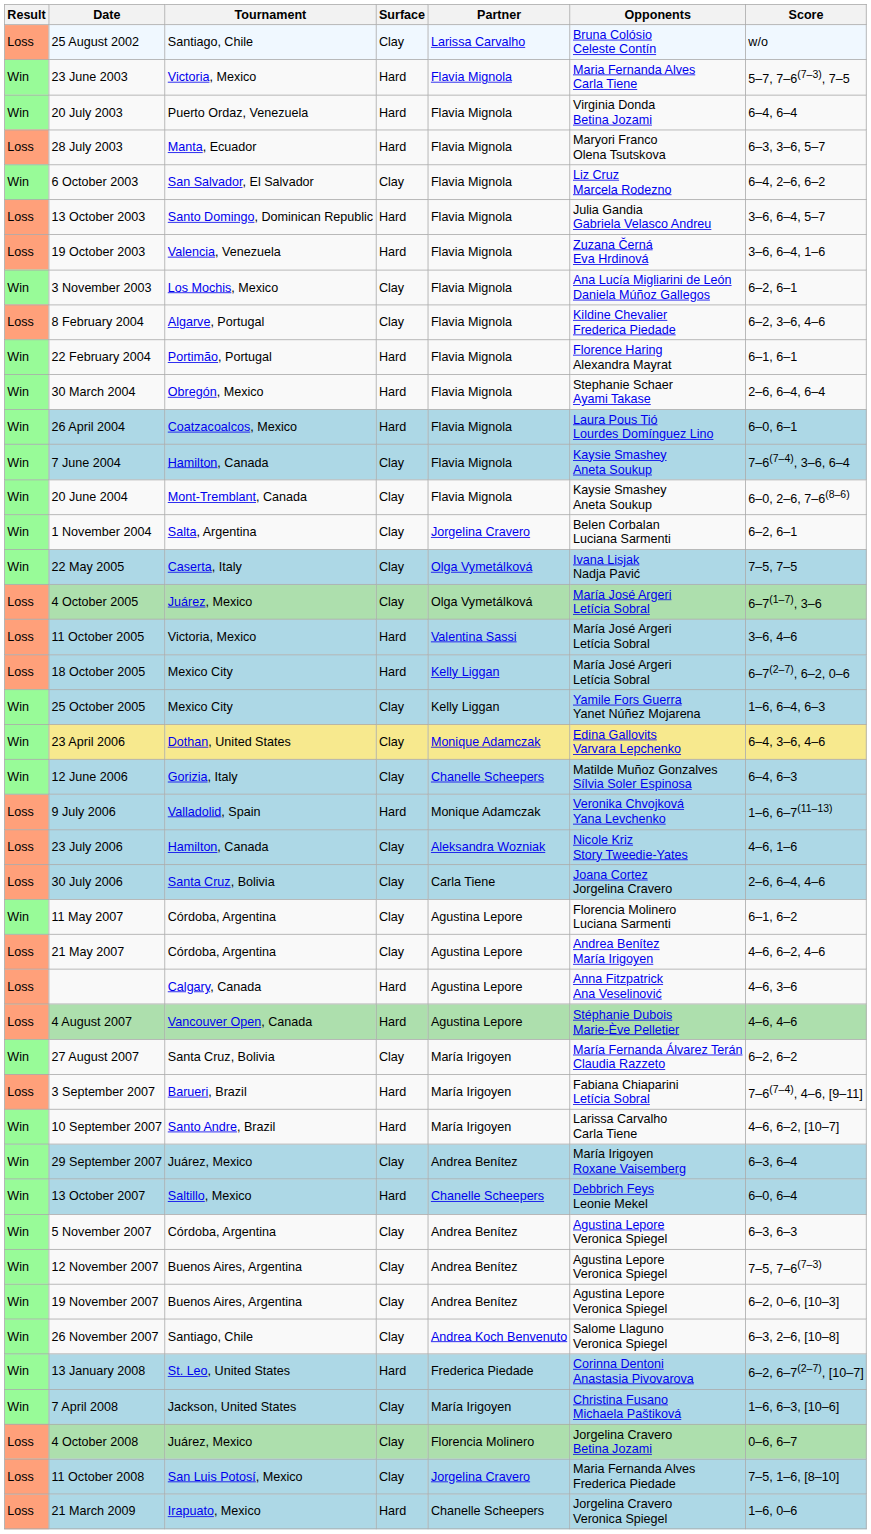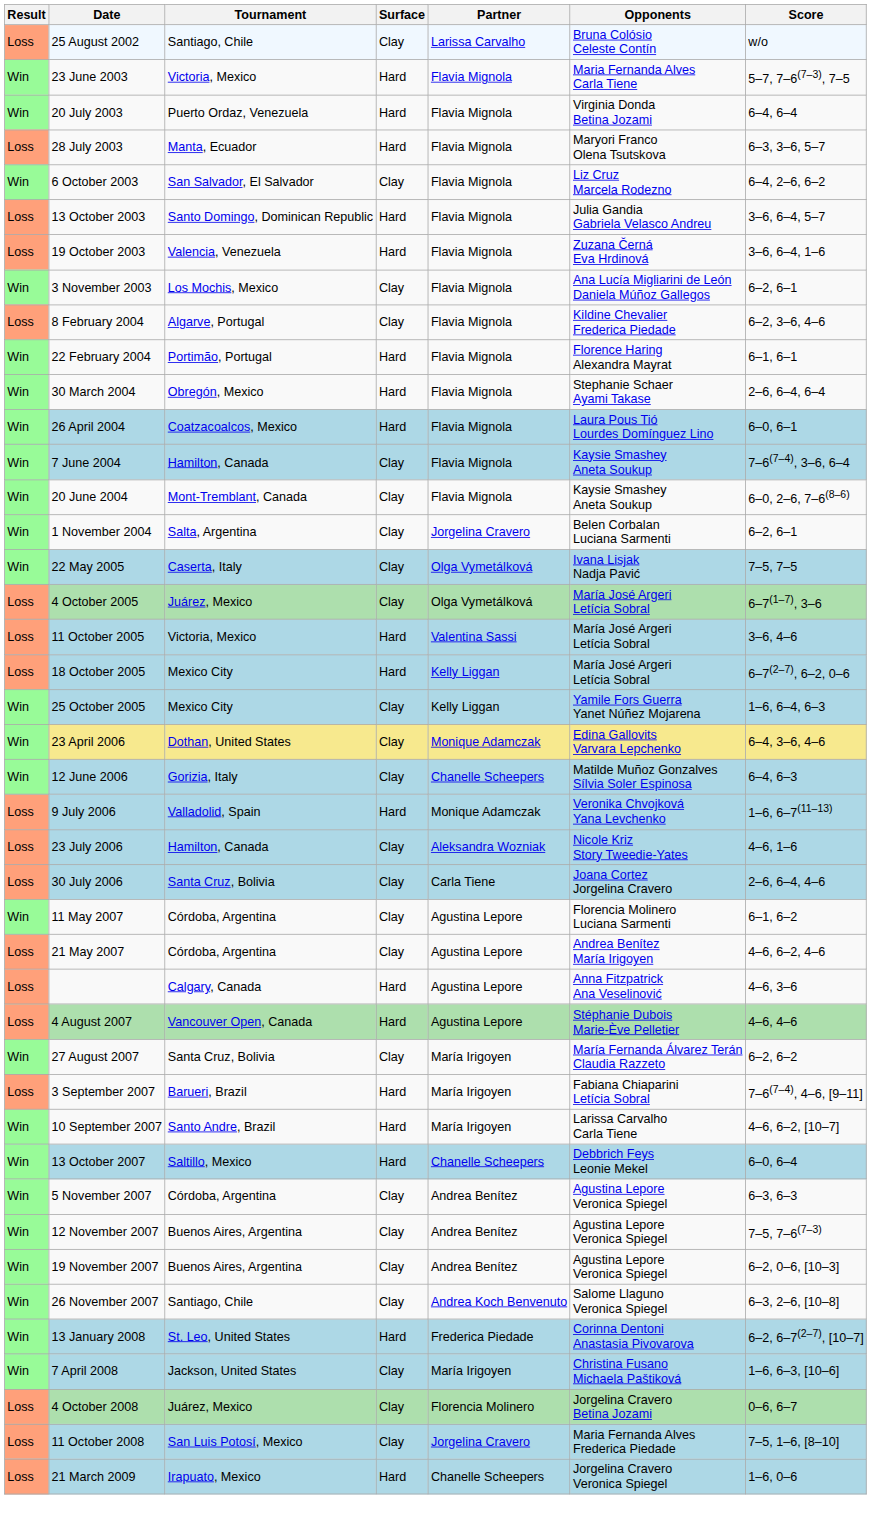 <table class="sortable wikitable" style=font-size:97%>
 <tr>
 <th>Result</th>
 <th>Date</th>
 <th>Tournament</th>
 <th>Surface</th>
 <th>Partner</th>
 <th>Opponents</th>
 <th>Score</th>
 </tr>
 <tr style="background:#f0f8ff;">
 <td style="background:#ffa07a;">Loss</td>
 <td>25 August 2002</td>
 <td>Santiago, Chile</td>
 <td>Clay</td>
 <td> <a href='#'>Larissa Carvalho</a></td>
 <td> <a href='#'>Bruna Colósio</a> <br>  <a href='#'>Celeste Contín</a></td>
 <td>w/o</td>
 </tr>
 <tr>
 <td style="background:#98fb98;">Win</td>
 <td>23 June 2003</td>
 <td><a href='#'>Victoria</a>, Mexico</td>
 <td>Hard</td>
 <td> <a href='#'>Flavia Mignola</a></td>
 <td> <a href='#'>Maria Fernanda Alves</a> <br>  <a href='#'>Carla Tiene</a></td>
 <td>5–7, 7–6<sup>(7–3)</sup>, 7–5</td>
 </tr>
 <tr>
 <td style="background:#98fb98;">Win</td>
 <td>20 July 2003</td>
 <td>Puerto Ordaz, Venezuela</td>
 <td>Hard</td>
 <td> Flavia Mignola</td>
 <td> Virginia Donda <br>  <a href='#'>Betina Jozami</a></td>
 <td>6–4, 6–4</td>
 </tr>
 <tr>
 <td style="background:#ffa07a;">Loss</td>
 <td>28 July 2003</td>
 <td><a href='#'>Manta</a>, Ecuador</td>
 <td>Hard</td>
 <td> Flavia Mignola</td>
 <td> Maryori Franco <br>  Olena Tsutskova</td>
 <td>6–3, 3–6, 5–7</td>
 </tr>
 <tr>
 <td style="background:#98fb98;">Win</td>
 <td>6 October 2003</td>
 <td><a href='#'>San Salvador</a>, El Salvador</td>
 <td>Clay</td>
 <td> Flavia Mignola</td>
 <td> <a href='#'>Liz Cruz</a> <br>  <a href='#'>Marcela Rodezno</a></td>
 <td>6–4, 2–6, 6–2</td>
 </tr>
 <tr>
 <td style="background:#ffa07a;">Loss</td>
 <td>13 October 2003</td>
 <td><a href='#'>Santo Domingo</a>, Dominican Republic</td>
 <td>Hard</td>
 <td> Flavia Mignola</td>
 <td> Julia Gandia <br>  <a href='#'>Gabriela Velasco Andreu</a></td>
 <td>3–6, 6–4, 5–7</td>
 </tr>
 <tr>
 <td style="background:#ffa07a;">Loss</td>
 <td>19 October 2003</td>
 <td><a href='#'>Valencia</a>, Venezuela</td>
 <td>Hard</td>
 <td> Flavia Mignola</td>
 <td> <a href='#'>Zuzana Černá</a> <br>  <a href='#'>Eva Hrdinová</a></td>
 <td>3–6, 6–4, 1–6</td>
 </tr>
 <tr>
 <td style="background:#98fb98;">Win</td>
 <td>3 November 2003</td>
 <td><a href='#'>Los Mochis</a>, Mexico</td>
 <td>Clay</td>
 <td> Flavia Mignola</td>
 <td> <a href='#'>Ana Lucía Migliarini de León</a> <br>  <a href='#'>Daniela Múñoz Gallegos</a></td>
 <td>6–2, 6–1</td>
 </tr>
 <tr>
 <td style="background:#ffa07a;">Loss</td>
 <td>8 February 2004</td>
 <td><a href='#'>Algarve</a>, Portugal</td>
 <td>Clay</td>
 <td> Flavia Mignola</td>
 <td> <a href='#'>Kildine Chevalier</a> <br>  <a href='#'>Frederica Piedade</a></td>
 <td>6–2, 3–6, 4–6</td>
 </tr>
 <tr>
 <td style="background:#98fb98;">Win</td>
 <td>22 February 2004</td>
 <td><a href='#'>Portimão</a>, Portugal</td>
 <td>Hard</td>
 <td> Flavia Mignola</td>
 <td> <a href='#'>Florence Haring</a> <br>  Alexandra Mayrat</td>
 <td>6–1, 6–1</td>
 </tr>
 <tr>
 <td style="background:#98fb98;">Win</td>
 <td>30 March 2004</td>
 <td><a href='#'>Obregón</a>, Mexico</td>
 <td>Hard</td>
 <td> Flavia Mignola</td>
 <td> Stephanie Schaer <br>  <a href='#'>Ayami Takase</a></td>
 <td>2–6, 6–4, 6–4</td>
 </tr>
 <tr style="background:lightblue;">
 <td style="background:#98fb98;">Win</td>
 <td>26 April 2004</td>
 <td><a href='#'>Coatzacoalcos</a>, Mexico</td>
 <td>Hard</td>
 <td> Flavia Mignola</td>
 <td> <a href='#'>Laura Pous Tió</a> <br>  <a href='#'>Lourdes Domínguez Lino</a></td>
 <td>6–0, 6–1</td>
 </tr>
 <tr style="background:lightblue;">
 <td style="background:#98fb98;">Win</td>
 <td>7 June 2004</td>
 <td><a href='#'>Hamilton</a>, Canada</td>
 <td>Clay</td>
 <td> Flavia Mignola</td>
 <td> <a href='#'>Kaysie Smashey</a> <br>  <a href='#'>Aneta Soukup</a></td>
 <td>7–6<sup>(7–4)</sup>, 3–6, 6–4</td>
 </tr>
 <tr>
 <td style="background:#98fb98;">Win</td>
 <td>20 June 2004</td>
 <td><a href='#'>Mont-Tremblant</a>, Canada</td>
 <td>Clay</td>
 <td> Flavia Mignola</td>
 <td> Kaysie Smashey <br>  Aneta Soukup</td>
 <td>6–0, 2–6, 7–6<sup>(8–6)</sup></td>
 </tr>
 <tr>
 <td style="background:#98fb98;">Win</td>
 <td>1 November 2004</td>
 <td><a href='#'>Salta</a>, Argentina</td>
 <td>Clay</td>
 <td> <a href='#'>Jorgelina Cravero</a></td>
 <td> Belen Corbalan <br>  Luciana Sarmenti</td>
 <td>6–2, 6–1</td>
 </tr>
 <tr style="background:lightblue;">
 <td style="background:#98fb98;">Win</td>
 <td>22 May 2005</td>
 <td><a href='#'>Caserta</a>, Italy</td>
 <td>Clay</td>
 <td> <a href='#'>Olga Vymetálková</a></td>
 <td> <a href='#'>Ivana Lisjak</a> <br>  Nadja Pavić</td>
 <td>7–5, 7–5</td>
 </tr>
 <tr style="background:#addfad;">
 <td style="background:#ffa07a;">Loss</td>
 <td>4 October 2005</td>
 <td><a href='#'>Juárez</a>, Mexico</td>
 <td>Clay</td>
 <td> Olga Vymetálková</td>
 <td> <a href='#'>María José Argeri</a> <br>  <a href='#'>Letícia Sobral</a></td>
 <td>6–7<sup>(1–7)</sup>, 3–6</td>
 </tr>
 <tr style="background:lightblue;">
 <td style="background:#ffa07a;">Loss</td>
 <td>11 October 2005</td>
 <td>Victoria, Mexico</td>
 <td>Hard</td>
 <td> <a href='#'>Valentina Sassi</a></td>
 <td> María José Argeri <br>  Letícia Sobral</td>
 <td>3–6, 4–6</td>
 </tr>
 <tr style="background:lightblue;">
 <td style="background:#ffa07a;">Loss</td>
 <td>18 October 2005</td>
 <td>Mexico City</td>
 <td>Hard</td>
 <td> <a href='#'>Kelly Liggan</a></td>
 <td> María José Argeri <br>  Letícia Sobral</td>
 <td>6–7<sup>(2–7)</sup>, 6–2, 0–6</td>
 </tr>
 <tr style="background:lightblue;">
 <td style="background:#98fb98;">Win</td>
 <td>25 October 2005</td>
 <td>Mexico City</td>
 <td>Clay</td>
 <td> Kelly Liggan</td>
 <td> <a href='#'>Yamile Fors Guerra</a> <br>  Yanet Núñez Mojarena</td>
 <td>1–6, 6–4, 6–3</td>
 </tr>
 <tr style="background:#f7e98e;">
 <td style="background:#98fb98;">Win</td>
 <td>23 April 2006</td>
 <td><a href='#'>Dothan</a>, United States</td>
 <td>Clay</td>
 <td> <a href='#'>Monique Adamczak</a></td>
 <td> <a href='#'>Edina Gallovits</a> <br>  <a href='#'>Varvara Lepchenko</a></td>
 <td>6–4, 3–6, 4–6</td>
 </tr>
 <tr style="background:lightblue;">
 <td style="background:#98fb98;">Win</td>
 <td>12 June 2006</td>
 <td><a href='#'>Gorizia</a>, Italy</td>
 <td>Clay</td>
 <td> <a href='#'>Chanelle Scheepers</a></td>
 <td> Matilde Muñoz Gonzalves <br>  <a href='#'>Sílvia Soler Espinosa</a></td>
 <td>6–4, 6–3</td>
 </tr>
 <tr style="background:lightblue;">
 <td style="background:#ffa07a;">Loss</td>
 <td>9 July 2006</td>
 <td><a href='#'>Valladolid</a>, Spain</td>
 <td>Hard</td>
 <td> Monique Adamczak</td>
 <td> <a href='#'>Veronika Chvojková</a> <br>  <a href='#'>Yana Levchenko</a></td>
 <td>1–6, 6–7<sup>(11–13)</sup></td>
 </tr>
 <tr style="background:lightblue;">
 <td style="background:#ffa07a;">Loss</td>
 <td>23 July 2006</td>
 <td><a href='#'>Hamilton</a>, Canada</td>
 <td>Clay</td>
 <td> <a href='#'>Aleksandra Wozniak</a></td>
 <td> <a href='#'>Nicole Kriz</a> <br>  <a href='#'>Story Tweedie-Yates</a></td>
 <td>4–6, 1–6</td>
 </tr>
 <tr style="background:lightblue;">
 <td style="background:#ffa07a;">Loss</td>
 <td>30 July 2006</td>
 <td><a href='#'>Santa Cruz</a>, Bolivia</td>
 <td>Clay</td>
 <td> Carla Tiene</td>
 <td> <a href='#'>Joana Cortez</a> <br>  Jorgelina Cravero</td>
 <td>2–6, 6–4, 4–6</td>
 </tr>
 <tr>
 <td style="background:#98fb98;">Win</td>
 <td>11 May 2007</td>
 <td>Córdoba, Argentina</td>
 <td>Clay</td>
 <td> Agustina Lepore</td>
 <td> Florencia Molinero <br>  Luciana Sarmenti</td>
 <td>6–1, 6–2</td>
 </tr>
 <tr>
 <td style="background:#ffa07a;">Loss</td>
 <td>21 May 2007</td>
 <td>Córdoba, Argentina</td>
 <td>Clay</td>
 <td> Agustina Lepore</td>
 <td> <a href='#'>Andrea Benítez</a> <br>  <a href='#'>María Irigoyen</a></td>
 <td>4–6, 6–2, 4–6</td>
 </tr>
 <tr>
 <td style="background:#ffa07a;">Loss</td>
 <td></td>
 <td><a href='#'>Calgary</a>, Canada</td>
 <td>Hard</td>
 <td> Agustina Lepore</td>
 <td> <a href='#'>Anna Fitzpatrick</a> <br>  <a href='#'>Ana Veselinović</a></td>
 <td>4–6, 3–6</td>
 </tr>
 <tr style="background:#addfad;">
 <td style="background:#ffa07a;">Loss</td>
 <td>4 August 2007</td>
 <td><a href='#'>Vancouver Open</a>, Canada</td>
 <td>Hard</td>
 <td> Agustina Lepore</td>
 <td> <a href='#'>Stéphanie Dubois</a> <br>  <a href='#'>Marie-Ève Pelletier</a></td>
 <td>4–6, 4–6</td>
 </tr>
 <tr>
 <td style="background:#98fb98;">Win</td>
 <td>27 August 2007</td>
 <td>Santa Cruz, Bolivia</td>
 <td>Clay</td>
 <td> María Irigoyen</td>
 <td> <a href='#'>María Fernanda Álvarez Terán</a> <br>  <a href='#'>Claudia Razzeto</a></td>
 <td>6–2, 6–2</td>
 </tr>
 <tr>
 <td style="background:#ffa07a;">Loss</td>
 <td>3 September 2007</td>
 <td><a href='#'>Barueri</a>, Brazil</td>
 <td>Hard</td>
 <td> María Irigoyen</td>
 <td> Fabiana Chiaparini <br>  <a href='#'>Letícia Sobral</a></td>
 <td>7–6<sup>(7–4)</sup>, 4–6, [9–11]</td>
 </tr>
 <tr>
 <td style="background:#98fb98;">Win</td>
 <td>10 September 2007</td>
 <td><a href='#'>Santo Andre</a>, Brazil</td>
 <td>Hard</td>
 <td> María Irigoyen</td>
 <td> Larissa Carvalho <br>  Carla Tiene</td>
 <td>4–6, 6–2, [10–7]</td>
 </tr>
 <tr style="background:lightblue;">
 <td style="background:#98fb98;">Win</td>
-<td>29 September 2007</td>
-<td>Juárez, Mexico</td>
-<td>Clay</td>
-<td> Andrea Benítez</td>
-<td> María Irigoyen <br>  <a href='#'>Roxane Vaisemberg</a></td>
-<td>6–3, 6–4</td>
-</tr>
-<tr style="background:lightblue;">
-<td style="background:#98fb98;">Win</td>
 <td>13 October 2007</td>
 <td><a href='#'>Saltillo</a>, Mexico</td>
 <td>Hard</td>
 <td> <a href='#'>Chanelle Scheepers</a></td>
 <td> <a href='#'>Debbrich Feys</a> <br>  Leonie Mekel</td>
 <td>6–0, 6–4</td>
 </tr>
 <tr>
 <td style="background:#98fb98;">Win</td>
 <td>5 November 2007</td>
 <td>Córdoba, Argentina</td>
 <td>Clay</td>
 <td> Andrea Benítez</td>
 <td> <a href='#'>Agustina Lepore</a> <br>  Veronica Spiegel</td>
 <td>6–3, 6–3</td>
 </tr>
 <tr>
 <td style="background:#98fb98;">Win</td>
 <td>12 November 2007</td>
 <td>Buenos Aires, Argentina</td>
 <td>Clay</td>
 <td> Andrea Benítez</td>
 <td> Agustina Lepore <br>  Veronica Spiegel</td>
 <td>7–5, 7–6<sup>(7–3)</sup></td>
 </tr>
 <tr>
 <td style="background:#98fb98;">Win</td>
 <td>19 November 2007</td>
 <td>Buenos Aires, Argentina</td>
 <td>Clay</td>
 <td> Andrea Benítez</td>
 <td> Agustina Lepore <br>  Veronica Spiegel</td>
 <td>6–2, 0–6, [10–3]</td>
 </tr>
 <tr>
 <td style="background:#98fb98;">Win</td>
 <td>26 November 2007</td>
 <td>Santiago, Chile</td>
 <td>Clay</td>
 <td> <a href='#'>Andrea Koch Benvenuto</a></td>
 <td> Salome Llaguno <br>  Veronica Spiegel</td>
 <td>6–3, 2–6, [10–8]</td>
 </tr>
 <tr style="background:lightblue;">
 <td style="background:#98fb98;">Win</td>
 <td>13 January 2008</td>
 <td><a href='#'>St. Leo</a>, United States</td>
 <td>Hard</td>
 <td> Frederica Piedade</td>
 <td> <a href='#'>Corinna Dentoni</a> <br>  <a href='#'>Anastasia Pivovarova</a></td>
 <td>6–2, 6–7<sup>(2–7)</sup>, [10–7]</td>
 </tr>
 <tr style="background:lightblue;">
 <td style="background:#98fb98;">Win</td>
 <td>7 April 2008</td>
 <td>Jackson, United States</td>
 <td>Clay</td>
 <td> María Irigoyen</td>
 <td> <a href='#'>Christina Fusano</a> <br>  <a href='#'>Michaela Paštiková</a></td>
 <td>1–6, 6–3, [10–6]</td>
 </tr>
 <tr style="background:#addfad;">
 <td style="background:#ffa07a;">Loss</td>
 <td>4 October 2008</td>
 <td>Juárez, Mexico</td>
 <td>Clay</td>
 <td> Florencia Molinero</td>
 <td> Jorgelina Cravero <br>  <a href='#'>Betina Jozami</a></td>
 <td>0–6, 6–7</td>
 </tr>
 <tr style="background:lightblue;">
 <td style="background:#ffa07a;">Loss</td>
 <td>11 October 2008</td>
 <td><a href='#'>San Luis Potosí</a>, Mexico</td>
 <td>Clay</td>
 <td> <a href='#'>Jorgelina Cravero</a></td>
 <td> Maria Fernanda Alves <br>  Frederica Piedade</td>
 <td>7–5, 1–6, [8–10]</td>
 </tr>
 <tr style="background:lightblue;">
 <td style="background:#ffa07a;">Loss</td>
 <td>21 March 2009</td>
 <td><a href='#'>Irapuato</a>, Mexico</td>
 <td>Hard</td>
 <td> Chanelle Scheepers</td>
 <td> Jorgelina Cravero <br>  Veronica Spiegel</td>
 <td>1–6, 0–6</td>
 </tr>
 </table>
